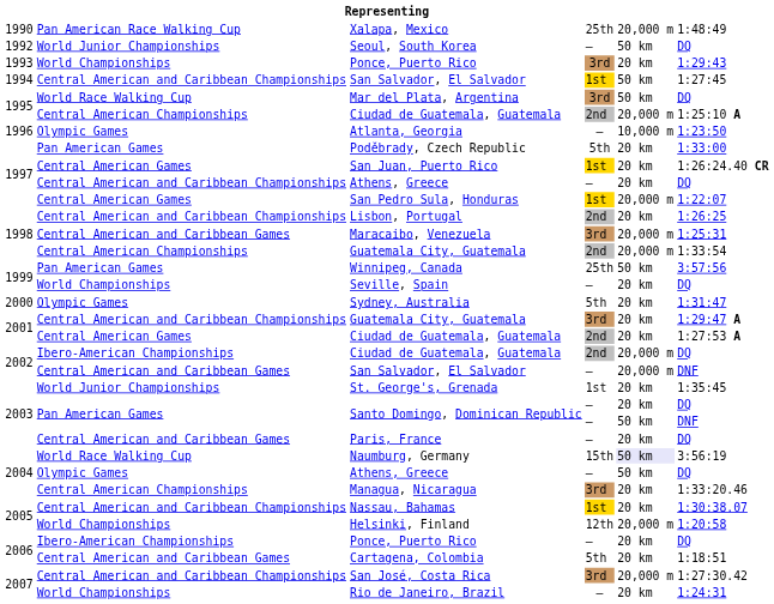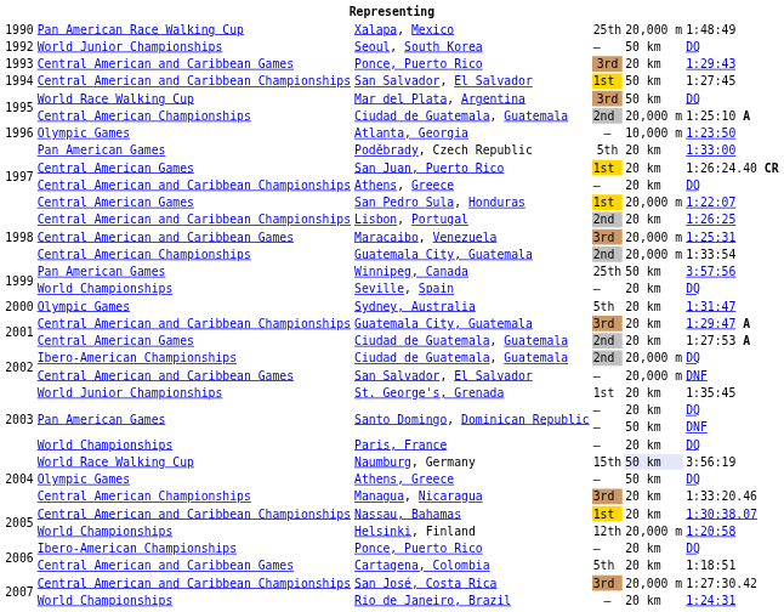 <table>
 <tr>
 <th colspan="6">Representing </th>
 </tr>
 <tr>
 <td>1990</td>
 <td><a href='#'>Pan American Race Walking Cup</a></td>
 <td><a href='#'>Xalapa</a>, <a href='#'>Mexico</a></td>
 <td>25th</td>
 <td>20,000 m</td>
 <td>1:48:49</td>
 </tr>
 <tr>
 <td>1992</td>
 <td><a href='#'>World Junior Championships</a></td>
 <td><a href='#'>Seoul</a>, <a href='#'>South Korea</a></td>
 <td>—</td>
 <td>50 km</td>
 <td><a href='#'>DQ</a></td>
 </tr>
 <tr>
 <td>1993</td>
-<td><a href='#'>World Championships</a></td>
+<td><a href='#'>Central American and Caribbean Games</a></td>
 <td><a href='#'>Ponce, Puerto Rico</a></td>
 <td bgcolor="cc9966" align="center">3rd</td>
 <td>20 km</td>
 <td><a href='#'>1:29:43</a></td>
 </tr>
 <tr>
 <td>1994</td>
 <td><a href='#'>Central American and Caribbean Championships</a></td>
 <td><a href='#'>San Salvador</a>, <a href='#'>El Salvador</a></td>
 <td bgcolor=gold>1st</td>
 <td>50 km</td>
 <td>1:27:45</td>
 </tr>
 <tr>
 <td rowspan = "2">1995</td>
 <td><a href='#'>World Race Walking Cup</a></td>
 <td><a href='#'>Mar del Plata</a>, <a href='#'>Argentina</a></td>
 <td bgcolor="cc9966" align="center">3rd</td>
 <td>50 km</td>
 <td><a href='#'>DQ</a></td>
 </tr>
 <tr>
 <td><a href='#'>Central American Championships</a></td>
 <td><a href='#'>Ciudad de Guatemala</a>, <a href='#'>Guatemala</a></td>
 <td bgcolor=silver>2nd</td>
 <td>20,000 m</td>
 <td>1:25:10 <strong>A</strong></td>
 </tr>
 <tr>
 <td>1996</td>
 <td><a href='#'>Olympic Games</a></td>
 <td><a href='#'>Atlanta, Georgia</a></td>
 <td align="center">—</td>
 <td>10,000 m</td>
 <td><a href='#'>1:23:50</a></td>
 </tr>
 <tr>
 <td rowspan = "4">1997</td>
 <td><a href='#'>Pan American Games</a></td>
 <td><a href='#'>Poděbrady</a>, Czech Republic</td>
 <td align="center">5th</td>
 <td>20 km</td>
 <td><a href='#'>1:33:00</a></td>
 </tr>
 <tr>
 <td><a href='#'>Central American Games</a></td>
 <td><a href='#'>San Juan, Puerto Rico</a></td>
 <td bgcolor=gold>1st</td>
 <td>20 km</td>
 <td>1:26:24.40 <strong>CR</strong></td>
 </tr>
 <tr>
 <td><a href='#'>Central American and Caribbean Championships</a></td>
 <td><a href='#'>Athens</a>, <a href='#'>Greece</a></td>
 <td>—</td>
 <td>20 km</td>
 <td><a href='#'>DQ</a></td>
 </tr>
 <tr>
 <td><a href='#'>Central American Games</a></td>
 <td><a href='#'>San Pedro Sula</a>, <a href='#'>Honduras</a></td>
 <td bgcolor=gold>1st</td>
 <td>20,000 m</td>
 <td><a href='#'>1:22:07</a></td>
 </tr>
 <tr>
 <td rowspan = "3">1998</td>
 <td><a href='#'>Central American and Caribbean Championships</a></td>
 <td><a href='#'>Lisbon</a>, <a href='#'>Portugal</a></td>
 <td bgcolor=silver>2nd</td>
 <td>20 km</td>
 <td><a href='#'>1:26:25</a></td>
 </tr>
 <tr>
 <td><a href='#'>Central American and Caribbean Games</a></td>
 <td><a href='#'>Maracaibo</a>, <a href='#'>Venezuela</a></td>
 <td bgcolor="cc9966">3rd</td>
 <td>20,000 m</td>
 <td><a href='#'>1:25:31</a></td>
 </tr>
 <tr>
 <td><a href='#'>Central American Championships</a></td>
 <td><a href='#'>Guatemala City, Guatemala</a></td>
 <td bgcolor=silver>2nd</td>
 <td>20,000 m</td>
 <td>1:33:54</td>
 </tr>
 <tr>
 <td rowspan = "2">1999</td>
 <td><a href='#'>Pan American Games</a></td>
 <td><a href='#'>Winnipeg, Canada</a></td>
 <td>25th</td>
 <td>50 km</td>
 <td><a href='#'>3:57:56</a></td>
 </tr>
 <tr>
 <td><a href='#'>World Championships</a></td>
 <td><a href='#'>Seville</a>, <a href='#'>Spain</a></td>
 <td>—</td>
 <td>20 km</td>
 <td><a href='#'>DQ</a></td>
 </tr>
 <tr>
 <td>2000</td>
 <td><a href='#'>Olympic Games</a></td>
 <td><a href='#'>Sydney, Australia</a></td>
 <td>5th</td>
 <td>20 km</td>
 <td><a href='#'>1:31:47</a></td>
 </tr>
 <tr>
 <td rowspan = "2">2001</td>
 <td><a href='#'>Central American and Caribbean Championships</a></td>
 <td><a href='#'>Guatemala City, Guatemala</a></td>
 <td bgcolor="cc9966">3rd</td>
 <td>20 km</td>
 <td><a href='#'>1:29:47</a> <strong>A</strong></td>
 </tr>
 <tr>
 <td><a href='#'>Central American Games</a></td>
 <td><a href='#'>Ciudad de Guatemala</a>, <a href='#'>Guatemala</a></td>
 <td bgcolor=silver>2nd</td>
 <td>20 km</td>
 <td>1:27:53 <strong>A</strong></td>
 </tr>
 <tr>
 <td rowspan=2>2002</td>
 <td><a href='#'>Ibero-American Championships</a></td>
 <td><a href='#'>Ciudad de Guatemala</a>, <a href='#'>Guatemala</a></td>
 <td bgcolor=silver>2nd</td>
 <td>20,000 m</td>
 <td><a href='#'>DQ</a></td>
 </tr>
 <tr>
 <td><a href='#'>Central American and Caribbean Games</a></td>
 <td><a href='#'>San Salvador</a>, <a href='#'>El Salvador</a></td>
 <td>—</td>
 <td>20,000 m</td>
 <td><a href='#'>DNF</a></td>
 </tr>
 <tr>
 <td rowspan=4>2003</td>
 <td><a href='#'>World Junior Championships</a></td>
 <td><a href='#'>St. George's, Grenada</a></td>
 <td>1st</td>
 <td>20 km</td>
 <td>1:35:45</td>
 </tr>
 <tr>
 <td rowspan = "2"><a href='#'>Pan American Games</a></td>
 <td rowspan = "2"><a href='#'>Santo Domingo</a>, <a href='#'>Dominican Republic</a></td>
 <td>—</td>
 <td>20 km</td>
 <td><a href='#'>DQ</a></td>
 </tr>
 <tr>
 <td>—</td>
 <td>50 km</td>
 <td><a href='#'>DNF</a></td>
 </tr>
 <tr>
-<td><a href='#'>Central American and Caribbean Games</a></td>
+<td><a href='#'>World Championships</a></td>
 <td><a href='#'>Paris, France</a></td>
 <td>—</td>
 <td>20 km</td>
 <td><a href='#'>DQ</a></td>
 </tr>
 <tr>
 <td rowspan=3>2004</td>
 <td><a href='#'>World Race Walking Cup</a></td>
 <td><a href='#'>Naumburg</a>, Germany</td>
 <td>15th</td>
 <td style="background: lavender;">50 km</td>
 <td>3:56:19</td>
 </tr>
 <tr>
 <td><a href='#'>Olympic Games</a></td>
 <td><a href='#'>Athens, Greece</a></td>
 <td>—</td>
 <td>50 km</td>
 <td><a href='#'>DQ</a></td>
 </tr>
 <tr>
 <td><a href='#'>Central American Championships</a></td>
 <td><a href='#'>Managua</a>, <a href='#'>Nicaragua</a></td>
 <td bgcolor=cc9966>3rd</td>
 <td>20 km</td>
 <td>1:33:20.46</td>
 </tr>
 <tr>
 <td rowspan = "2">2005</td>
 <td><a href='#'>Central American and Caribbean Championships</a></td>
 <td><a href='#'>Nassau, Bahamas</a></td>
 <td bgcolor=gold>1st</td>
 <td>20 km</td>
 <td><a href='#'>1:30:38.07</a></td>
 </tr>
 <tr>
 <td><a href='#'>World Championships</a></td>
 <td><a href='#'>Helsinki</a>, Finland</td>
 <td>12th</td>
 <td>20,000 m</td>
 <td><a href='#'>1:20:58</a></td>
 </tr>
 <tr>
 <td rowspan=2>2006</td>
 <td><a href='#'>Ibero-American Championships</a></td>
 <td><a href='#'>Ponce, Puerto Rico</a></td>
 <td>–</td>
 <td>20 km</td>
 <td><a href='#'>DQ</a></td>
 </tr>
 <tr>
 <td><a href='#'>Central American and Caribbean Games</a></td>
 <td><a href='#'>Cartagena, Colombia</a></td>
 <td>5th</td>
 <td>20 km</td>
 <td>1:18:51</td>
 </tr>
 <tr>
 <td rowspan = "2">2007</td>
 <td><a href='#'>Central American and Caribbean Championships</a></td>
 <td><a href='#'>San José, Costa Rica</a></td>
 <td bgcolor=cc9966>3rd</td>
 <td>20,000 m</td>
 <td>1:27:30.42</td>
 </tr>
 <tr>
 <td><a href='#'>World Championships</a></td>
 <td><a href='#'>Rio de Janeiro, Brazil</a></td>
 <td align="center">—</td>
 <td>20 km</td>
 <td><a href='#'>1:24:31</a></td>
 </tr>
 </table>
